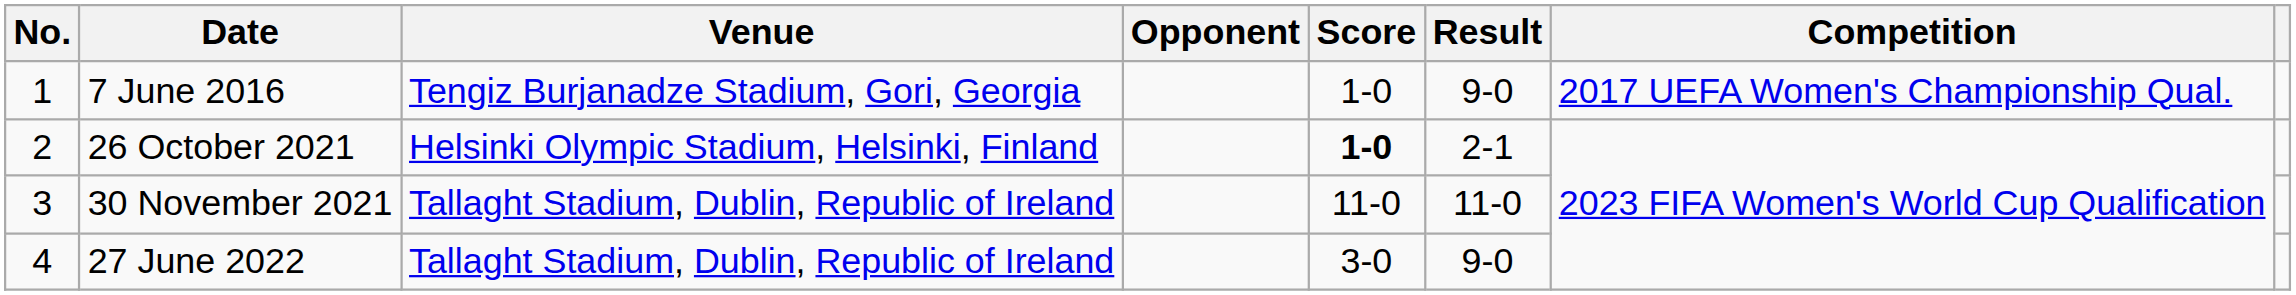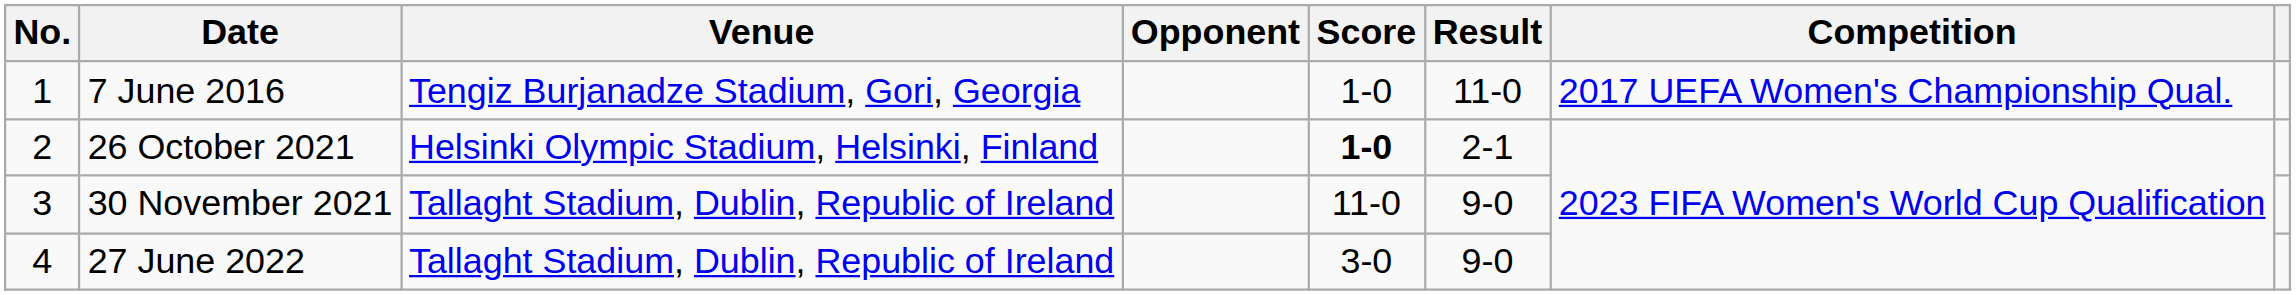 <table class="wikitable sortable">
 <tr>
 <th scope="col">No.</th>
 <th scope="col">Date</th>
 <th scope="col">Venue</th>
 <th scope="col">Opponent</th>
 <th scope="col">Score</th>
 <th scope="col">Result</th>
 <th scope="col">Competition</th>
 <th scope="col" class="unsortable"></th>
 </tr>
 <tr>
 <td style="text-align:center">1</td>
 <td>7 June 2016</td>
 <td><a href='#'>Tengiz Burjanadze Stadium</a>, <a href='#'>Gori</a>, <a href='#'>Georgia</a></td>
 <td></td>
 <td style="text-align:center">1-0</td>
-<td style="text-align:center">9-0</td>
+<td style="text-align:center">11-0</td>
 <td><a href='#'>2017 UEFA Women's Championship Qual.</a></td>
 <td></td>
 </tr>
 <tr>
 <td style="text-align:center">2</td>
 <td>26 October 2021</td>
 <td><a href='#'>Helsinki Olympic Stadium</a>, <a href='#'>Helsinki</a>, <a href='#'>Finland</a></td>
 <td></td>
 <td style="text-align:center"><strong>1-0</strong></td>
 <td style="text-align:center">2-1</td>
 <td rowspan="3"><a href='#'>2023 FIFA Women's World Cup Qualification</a></td>
 <td></td>
 </tr>
 <tr>
 <td style="text-align:center">3</td>
 <td>30 November 2021</td>
 <td><a href='#'>Tallaght Stadium</a>, <a href='#'>Dublin</a>, <a href='#'>Republic of Ireland</a></td>
 <td></td>
 <td style="text-align:center">11-0</td>
-<td style="text-align:center">11-0</td>
+<td style="text-align:center">9-0</td>
 <td></td>
 </tr>
 <tr>
 <td style="text-align:center">4</td>
 <td>27 June 2022</td>
 <td><a href='#'>Tallaght Stadium</a>, <a href='#'>Dublin</a>, <a href='#'>Republic of Ireland</a></td>
 <td></td>
 <td style="text-align:center">3-0</td>
 <td style="text-align:center">9-0</td>
 <td></td>
 </tr>
 </table>
